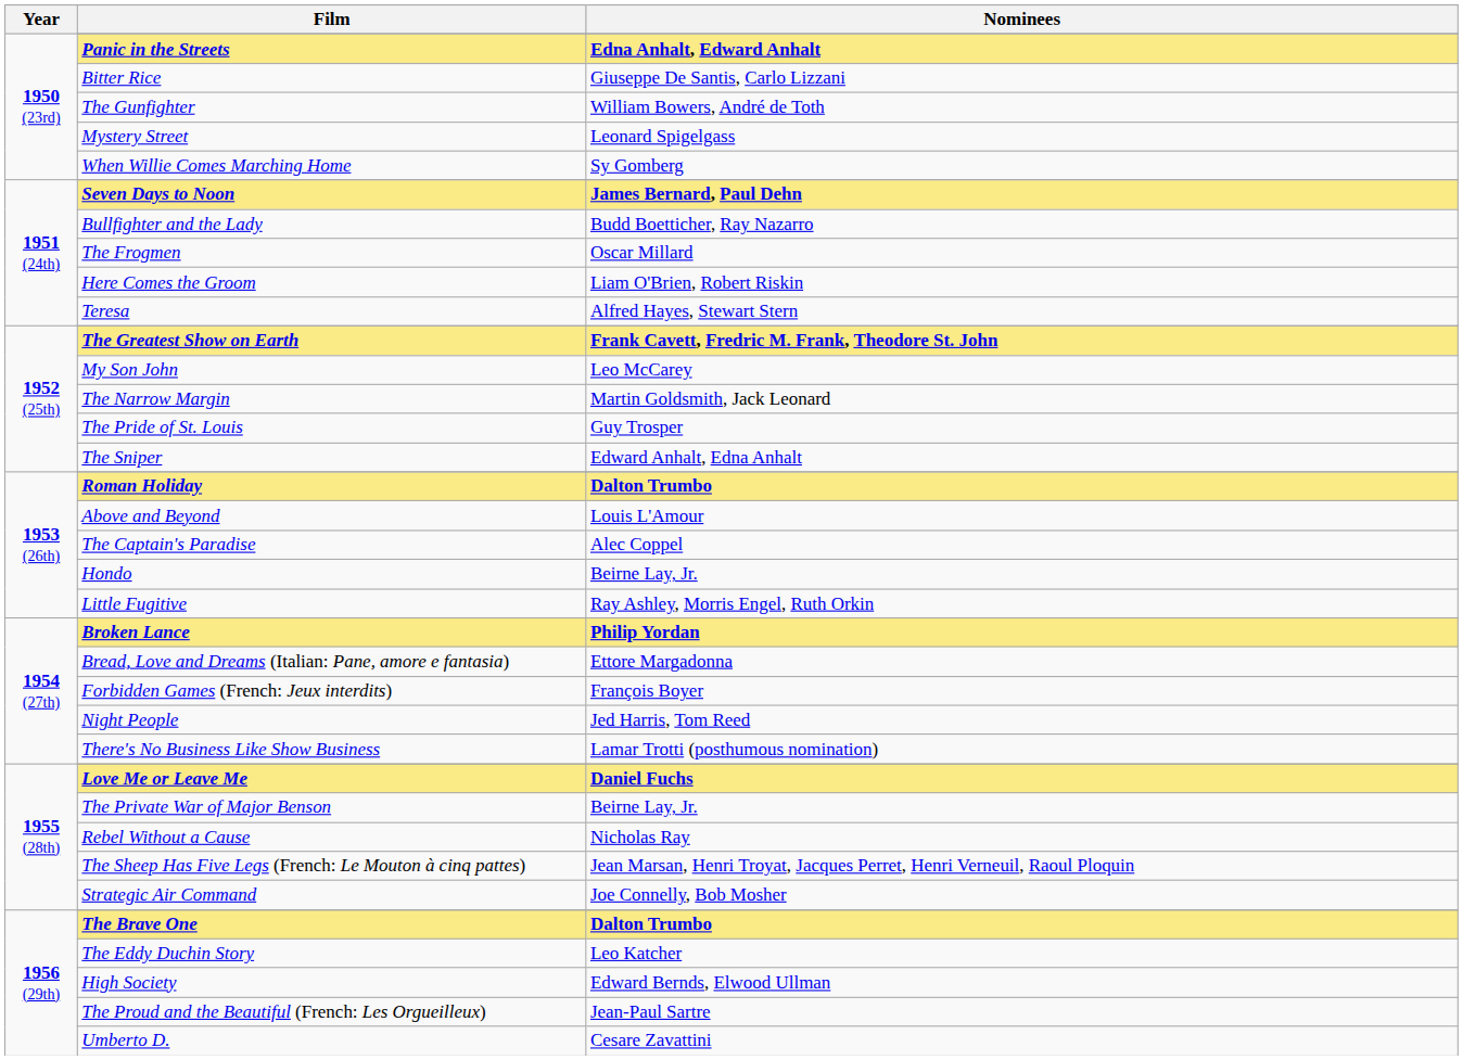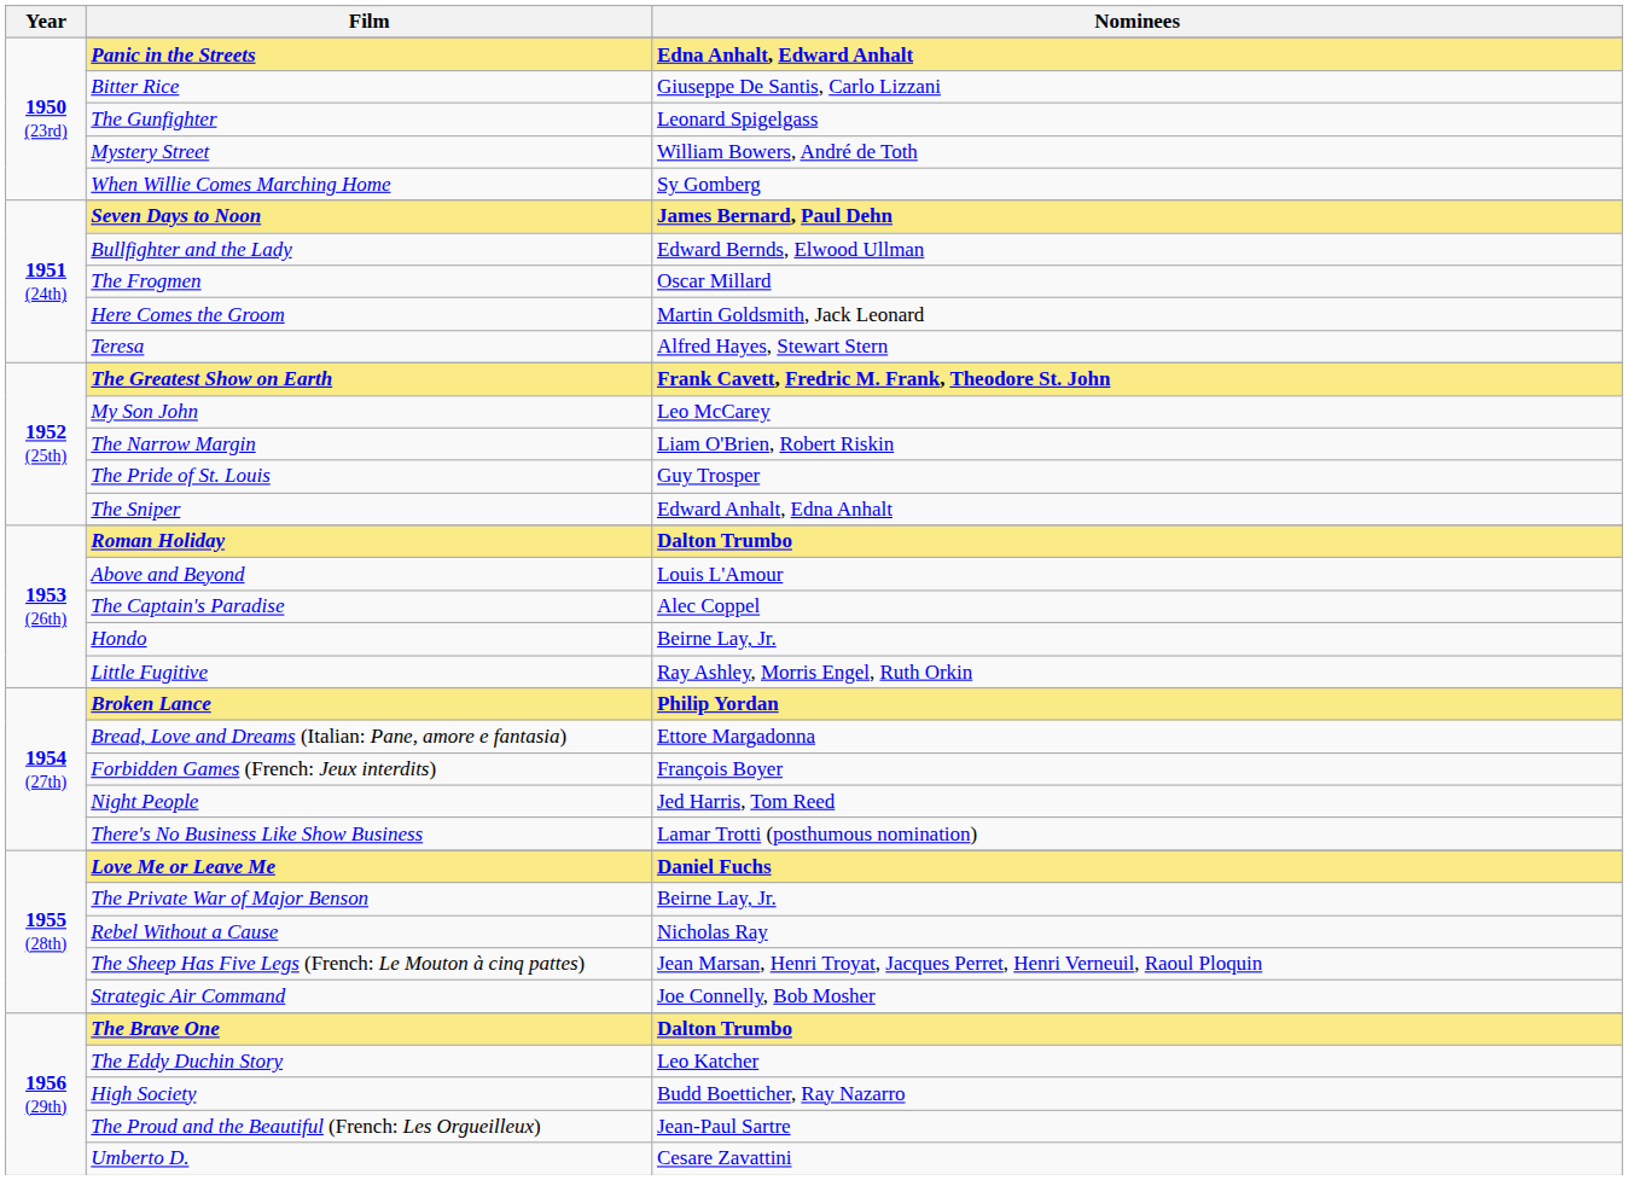 <table class="wikitable" style="width:100%">
 <tr bgcolor="#bebebe">
 <th width="5%">Year</th>
 <th width="35%">Film</th>
 <th width="60%">Nominees</th>
 </tr>
 <tr>
 <td rowspan=6 style="text-align:center"><strong><a href='#'>1950</a></strong><br><small><a href='#'>(23rd)</a></small></td>
 </tr>
 <tr style="background:#FAEB86">
 <td><strong><em><a href='#'>Panic in the Streets</a></em></strong></td>
 <td><strong><a href='#'>Edna Anhalt</a>, <a href='#'>Edward Anhalt</a></strong></td>
 </tr>
 <tr>
 <td><em><a href='#'>Bitter Rice</a></em></td>
 <td><a href='#'>Giuseppe De Santis</a>, <a href='#'>Carlo Lizzani</a></td>
 </tr>
 <tr>
 <td><em><a href='#'>The Gunfighter</a></em></td>
-<td><a href='#'>William Bowers</a>, <a href='#'>André de Toth</a></td>
+<td><a href='#'>Leonard Spigelgass</a></td>
 </tr>
 <tr>
 <td><em><a href='#'>Mystery Street</a></em></td>
-<td><a href='#'>Leonard Spigelgass</a></td>
+<td><a href='#'>William Bowers</a>, <a href='#'>André de Toth</a></td>
 </tr>
 <tr>
 <td><em><a href='#'>When Willie Comes Marching Home</a></em></td>
 <td><a href='#'>Sy Gomberg</a></td>
 </tr>
 <tr>
 <td rowspan=6 style="text-align:center"><strong><a href='#'>1951</a></strong><br><small><a href='#'>(24th)</a></small></td>
 </tr>
 <tr style="background:#FAEB86">
 <td><strong><em><a href='#'>Seven Days to Noon</a></em></strong></td>
 <td><strong><a href='#'>James Bernard</a>, <a href='#'>Paul Dehn</a></strong></td>
 </tr>
 <tr>
 <td><em><a href='#'>Bullfighter and the Lady</a></em></td>
-<td><a href='#'>Budd Boetticher</a>, <a href='#'>Ray Nazarro</a></td>
+<td><a href='#'>Edward Bernds</a>, <a href='#'>Elwood Ullman</a></td>
 </tr>
 <tr>
 <td><em><a href='#'>The Frogmen</a></em></td>
 <td><a href='#'>Oscar Millard</a></td>
 </tr>
 <tr>
 <td><em><a href='#'>Here Comes the Groom</a></em></td>
-<td><a href='#'>Liam O'Brien</a>, <a href='#'>Robert Riskin</a></td>
+<td><a href='#'>Martin Goldsmith</a>, Jack Leonard</td>
 </tr>
 <tr>
 <td><em><a href='#'>Teresa</a></em></td>
 <td><a href='#'>Alfred Hayes</a>, <a href='#'>Stewart Stern</a></td>
 </tr>
 <tr>
 <td rowspan=6 style="text-align:center"><strong><a href='#'>1952</a></strong><br><small><a href='#'>(25th)</a></small></td>
 </tr>
 <tr style="background:#FAEB86">
 <td><strong><em><a href='#'>The Greatest Show on Earth</a></em></strong></td>
 <td><strong><a href='#'>Frank Cavett</a>, <a href='#'>Fredric M. Frank</a>, <a href='#'>Theodore St. John</a></strong></td>
 </tr>
 <tr>
 <td><em><a href='#'>My Son John</a></em></td>
 <td><a href='#'>Leo McCarey</a></td>
 </tr>
 <tr>
 <td><em><a href='#'>The Narrow Margin</a></em></td>
-<td><a href='#'>Martin Goldsmith</a>, Jack Leonard</td>
+<td><a href='#'>Liam O'Brien</a>, <a href='#'>Robert Riskin</a></td>
 </tr>
 <tr>
 <td><em><a href='#'>The Pride of St. Louis</a></em></td>
 <td><a href='#'>Guy Trosper</a></td>
 </tr>
 <tr>
 <td><em><a href='#'>The Sniper</a></em></td>
 <td><a href='#'>Edward Anhalt</a>, <a href='#'>Edna Anhalt</a></td>
 </tr>
 <tr>
 <td rowspan=6 style="text-align:center"><strong><a href='#'>1953</a></strong><br><small><a href='#'>(26th)</a></small></td>
 </tr>
 <tr style="background:#FAEB86">
 <td><strong><em><a href='#'>Roman Holiday</a></em></strong></td>
 <td><strong><a href='#'>Dalton Trumbo</a></strong></td>
 </tr>
 <tr>
 <td><em><a href='#'>Above and Beyond</a></em></td>
 <td><a href='#'>Louis L'Amour</a></td>
 </tr>
 <tr>
 <td><em><a href='#'>The Captain's Paradise</a></em></td>
 <td><a href='#'>Alec Coppel</a></td>
 </tr>
 <tr>
 <td><em><a href='#'>Hondo</a></em></td>
 <td><a href='#'>Beirne Lay, Jr.</a></td>
 </tr>
 <tr>
 <td><em><a href='#'>Little Fugitive</a></em></td>
 <td><a href='#'>Ray Ashley</a>, <a href='#'>Morris Engel</a>, <a href='#'>Ruth Orkin</a></td>
 </tr>
 <tr>
 <td rowspan=6 style="text-align:center"><strong><a href='#'>1954</a></strong><br><small><a href='#'>(27th)</a></small></td>
 </tr>
 <tr style="background:#FAEB86">
 <td><strong><em><a href='#'>Broken Lance</a></em></strong></td>
 <td><strong><a href='#'>Philip Yordan</a></strong></td>
 </tr>
 <tr>
 <td><em><a href='#'>Bread, Love and Dreams</a></em> (Italian: <em>Pane, amore e fantasia</em>)</td>
 <td><a href='#'>Ettore Margadonna</a></td>
 </tr>
 <tr>
 <td><em><a href='#'>Forbidden Games</a></em> (French: <em>Jeux interdits</em>)</td>
 <td><a href='#'>François Boyer</a></td>
 </tr>
 <tr>
 <td><em><a href='#'>Night People</a></em></td>
 <td><a href='#'>Jed Harris</a>, <a href='#'>Tom Reed</a></td>
 </tr>
 <tr>
 <td><em><a href='#'>There's No Business Like Show Business</a></em></td>
 <td><a href='#'>Lamar Trotti</a> (<a href='#'>posthumous nomination</a>)</td>
 </tr>
 <tr>
 <td rowspan=6 style="text-align:center"><strong><a href='#'>1955</a></strong><br><small><a href='#'>(28th)</a></small></td>
 </tr>
 <tr style="background:#FAEB86">
 <td><strong><em><a href='#'>Love Me or Leave Me</a></em></strong></td>
 <td><strong><a href='#'>Daniel Fuchs</a></strong></td>
 </tr>
 <tr>
 <td><em><a href='#'>The Private War of Major Benson</a></em></td>
 <td><a href='#'>Beirne Lay, Jr.</a></td>
 </tr>
 <tr>
 <td><em><a href='#'>Rebel Without a Cause</a></em></td>
 <td><a href='#'>Nicholas Ray</a></td>
 </tr>
 <tr>
 <td><em><a href='#'>The Sheep Has Five Legs</a></em> (French: <em>Le Mouton à cinq pattes</em>)</td>
 <td><a href='#'>Jean Marsan</a>, <a href='#'>Henri Troyat</a>, <a href='#'>Jacques Perret</a>, <a href='#'>Henri Verneuil</a>, <a href='#'>Raoul Ploquin</a></td>
 </tr>
 <tr>
 <td><em><a href='#'>Strategic Air Command</a></em></td>
 <td><a href='#'>Joe Connelly</a>, <a href='#'>Bob Mosher</a></td>
 </tr>
 <tr>
 <td rowspan=6 style="text-align:center"><strong><a href='#'>1956</a></strong><br><small><a href='#'>(29th)</a></small></td>
 </tr>
 <tr style="background:#FAEB86">
 <td><strong><em><a href='#'>The Brave One</a></em></strong></td>
 <td><strong><a href='#'>Dalton Trumbo</a></strong></td>
 </tr>
 <tr>
 <td><em><a href='#'>The Eddy Duchin Story</a></em></td>
 <td><a href='#'>Leo Katcher</a></td>
 </tr>
 <tr>
 <td><em><a href='#'>High Society</a></em></td>
-<td><a href='#'>Edward Bernds</a>, <a href='#'>Elwood Ullman</a></td>
+<td><a href='#'>Budd Boetticher</a>, <a href='#'>Ray Nazarro</a></td>
 </tr>
 <tr>
 <td><em><a href='#'>The Proud and the Beautiful</a></em> (French: <em>Les Orgueilleux</em>)</td>
 <td><a href='#'>Jean-Paul Sartre</a></td>
 </tr>
 <tr>
 <td><em><a href='#'>Umberto D.</a></em></td>
 <td><a href='#'>Cesare Zavattini</a></td>
 </tr>
 </table>
